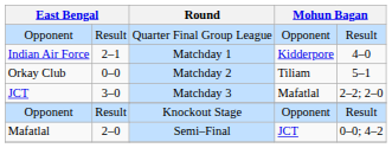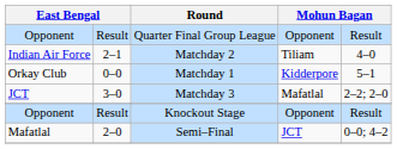 <table class="wikitable" style="text-align:center">
 <tr>
 <th colspan="4"><a href='#'>East Bengal</a></th>
 <th>Round</th>
 <th colspan="4"><a href='#'>Mohun Bagan</a></th>
 </tr>
 <tr style="background:#C1E0FF">
 <td>Opponent</td>
 <td colspan="3">Result</td>
 <td>Quarter Final Group League</td>
 <td>Opponent</td>
 <td colspan="3">Result</td>
 </tr>
 <tr>
 <td style="text-align:left"><a href='#'>Indian Air Force</a></td>
 <td colspan="3">2–1</td>
-<td style="background:#C1E0FF">Matchday 1</td>
-<td style="text-align:left"><a href='#'>Kidderpore</a></td>
+<td style="background:#C1E0FF">Matchday 2</td>
+<td style="text-align:left">Tiliam</td>
 <td colspan="3">4–0</td>
 </tr>
 <tr>
 <td style="text-align:left">Orkay Club</td>
 <td colspan="3">0–0</td>
-<td style="background:#C1E0FF">Matchday 2</td>
-<td style="text-align:left">Tiliam</td>
+<td style="background:#C1E0FF">Matchday 1</td>
+<td style="text-align:left"><a href='#'>Kidderpore</a></td>
 <td colspan="3">5–1</td>
 </tr>
 <tr>
 <td style="text-align:left"><a href='#'>JCT</a></td>
 <td colspan="3">3–0</td>
 <td style="background:#C1E0FF">Matchday 3</td>
 <td style="text-align:left">Mafatlal</td>
 <td colspan="3">2–2; 2–0</td>
 </tr>
 <tr>
 </tr>
 <tr style="background:#C1E0FF">
 <td>Opponent</td>
 <td colspan="3">Result</td>
 <td>Knockout Stage</td>
 <td>Opponent</td>
 <td colspan="3">Result</td>
 </tr>
 <tr>
 <td style="text-align:left">Mafatlal</td>
 <td colspan="3">2–0</td>
 <td style="background:#C1E0FF">Semi–Final</td>
 <td style="text-align:left"><a href='#'>JCT</a></td>
 <td colspan="3">0–0; 4–2</td>
 </tr>
 <tr>
 </tr>
 </table>
